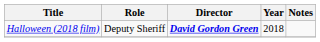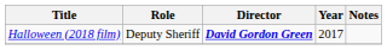 <table class="wikitable sortable">
 <tr>
 <th>Title</th>
 <th>Role</th>
 <th>Director</th>
 <th>Year</th>
 <th class="unsortable">Notes</th>
 </tr>
 <tr>
 <td><em><a href='#'>Halloween (2018 film)</a></em></td>
 <td>Deputy Sheriff</td>
 <td><strong><em><a href='#'>David Gordon Green</a></em></strong></td>
-<td>2018</td>
+<td>2017</td>
 <td></td>
 </tr>
 <tr>
 </tr>
 </table>
